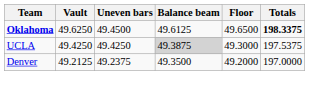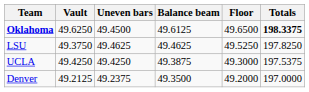 <table class="wikitable">
 <tr>
 <th>Team</th>
 <th>Vault</th>
 <th>Uneven bars</th>
 <th>Balance beam</th>
 <th>Floor</th>
 <th>Totals</th>
 </tr>
 <tr>
 <td><a href='#'><strong>Oklahoma</strong></a></td>
 <td>49.6250</td>
 <td>49.4500</td>
 <td>49.6125</td>
 <td>49.6500</td>
 <td><strong>198.3375</strong></td>
 </tr>
 <tr>
+<td><a href='#'>LSU</a></td>
+<td>49.3750</td>
+<td>49.4625</td>
+<td>49.4625</td>
+<td>49.5250</td>
+<td>197.8250</td>
+</tr>
+<tr>
 <td><a href='#'>UCLA</a></td>
 <td>49.4250</td>
 <td>49.4250</td>
-<td style="background: lightgrey;">49.3875</td>
+<td>49.3875</td>
 <td>49.3000</td>
 <td>197.5375</td>
 </tr>
 <tr>
 <td><a href='#'>Denver</a></td>
 <td>49.2125</td>
 <td>49.2375</td>
 <td>49.3500</td>
 <td>49.2000</td>
 <td>197.0000</td>
 </tr>
 </table>
